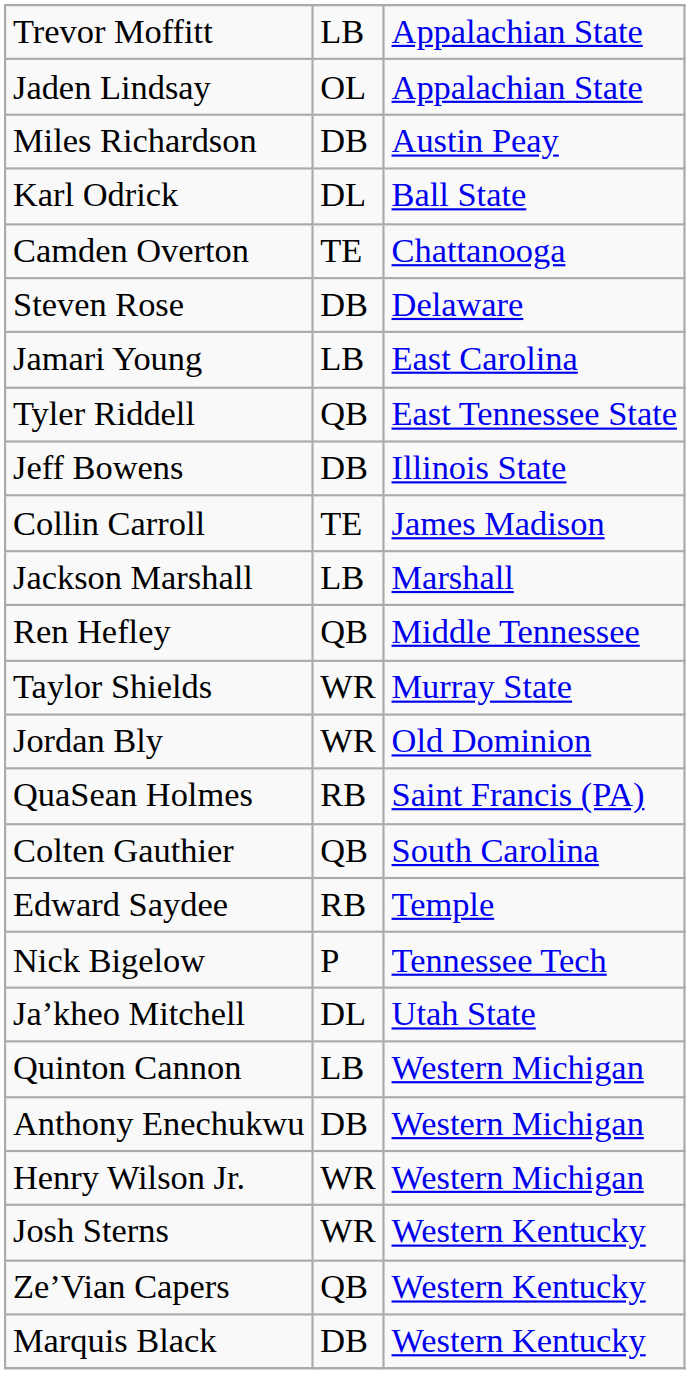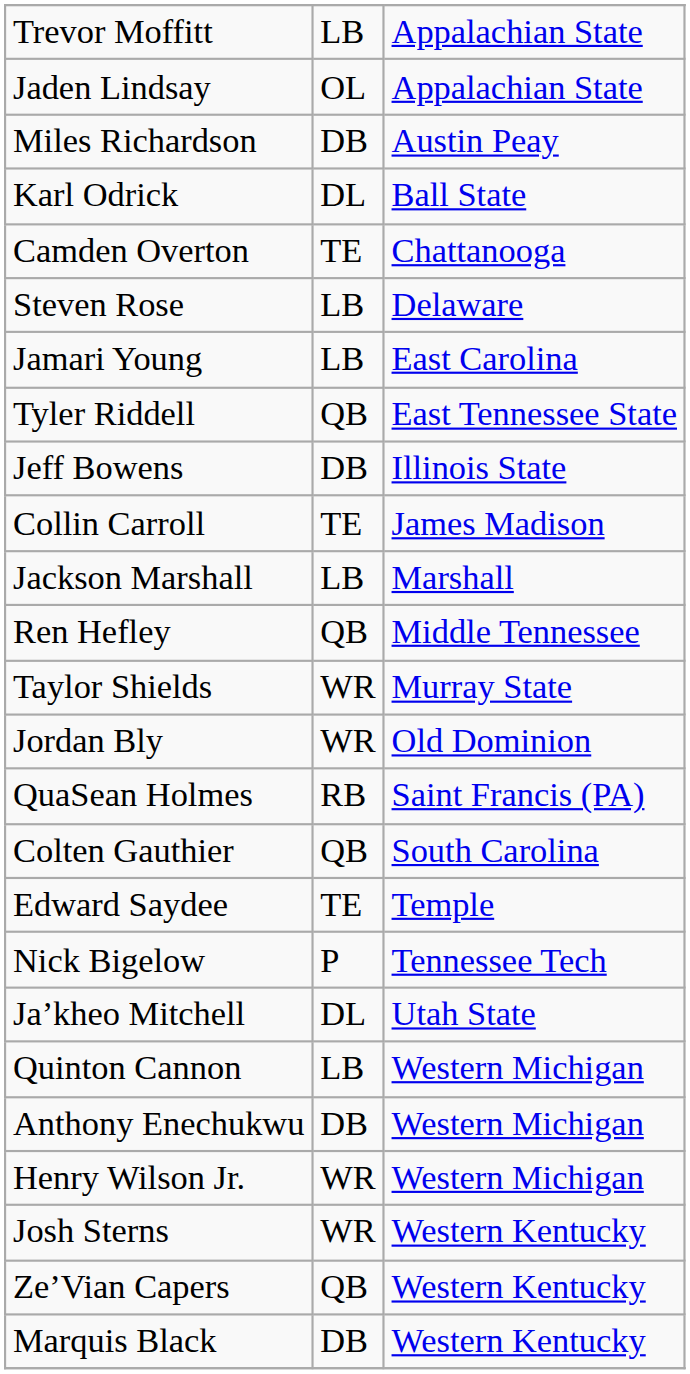 <table class="wikitable">
 <tr>
 </tr>
 <tr>
 <td>Trevor Moffitt</td>
 <td>LB</td>
 <td><a href='#'>Appalachian State</a></td>
 </tr>
 <tr>
 <td>Jaden Lindsay</td>
 <td>OL</td>
 <td><a href='#'>Appalachian State</a></td>
 </tr>
 <tr>
 <td>Miles Richardson</td>
 <td>DB</td>
 <td><a href='#'>Austin Peay</a></td>
 </tr>
 <tr>
 <td>Karl Odrick</td>
 <td>DL</td>
 <td><a href='#'>Ball State</a></td>
 </tr>
 <tr>
 <td>Camden Overton</td>
 <td>TE</td>
 <td><a href='#'>Chattanooga</a></td>
 </tr>
 <tr>
 <td>Steven Rose</td>
-<td>DB</td>
+<td>LB</td>
 <td><a href='#'>Delaware</a></td>
 </tr>
 <tr>
 <td>Jamari Young</td>
 <td>LB</td>
 <td><a href='#'>East Carolina</a></td>
 </tr>
 <tr>
 <td>Tyler Riddell</td>
 <td>QB</td>
 <td><a href='#'>East Tennessee State</a></td>
 </tr>
 <tr>
 <td>Jeff Bowens</td>
 <td>DB</td>
 <td><a href='#'>Illinois State</a></td>
 </tr>
 <tr>
 <td>Collin Carroll</td>
 <td>TE</td>
 <td><a href='#'>James Madison</a></td>
 </tr>
 <tr>
 <td>Jackson Marshall</td>
 <td>LB</td>
 <td><a href='#'>Marshall</a></td>
 </tr>
 <tr>
 <td>Ren Hefley</td>
 <td>QB</td>
 <td><a href='#'>Middle Tennessee</a></td>
 </tr>
 <tr>
 <td>Taylor Shields</td>
 <td>WR</td>
 <td><a href='#'>Murray State</a></td>
 </tr>
 <tr>
 <td>Jordan Bly</td>
 <td>WR</td>
 <td><a href='#'>Old Dominion</a></td>
 </tr>
 <tr>
 <td>QuaSean Holmes</td>
 <td>RB</td>
 <td><a href='#'>Saint Francis (PA)</a></td>
 </tr>
 <tr>
 <td>Colten Gauthier</td>
 <td>QB</td>
 <td><a href='#'>South Carolina</a></td>
 </tr>
 <tr>
 <td>Edward Saydee</td>
-<td>RB</td>
+<td>TE</td>
 <td><a href='#'>Temple</a></td>
 </tr>
 <tr>
 <td>Nick Bigelow</td>
 <td>P</td>
 <td><a href='#'>Tennessee Tech</a></td>
 </tr>
 <tr>
 <td>Ja’kheo Mitchell</td>
 <td>DL</td>
 <td><a href='#'>Utah State</a></td>
 </tr>
 <tr>
 <td>Quinton Cannon</td>
 <td>LB</td>
 <td><a href='#'>Western Michigan</a></td>
 </tr>
 <tr>
 <td>Anthony Enechukwu</td>
 <td>DB</td>
 <td><a href='#'>Western Michigan</a></td>
 </tr>
 <tr>
 <td>Henry Wilson Jr.</td>
 <td>WR</td>
 <td><a href='#'>Western Michigan</a></td>
 </tr>
 <tr>
 <td>Josh Sterns</td>
 <td>WR</td>
 <td><a href='#'>Western Kentucky</a></td>
 </tr>
 <tr>
 <td>Ze’Vian Capers</td>
 <td>QB</td>
 <td><a href='#'>Western Kentucky</a></td>
 </tr>
 <tr>
 <td>Marquis Black</td>
 <td>DB</td>
 <td><a href='#'>Western Kentucky</a></td>
 </tr>
 <tr>
 </tr>
 </table>
